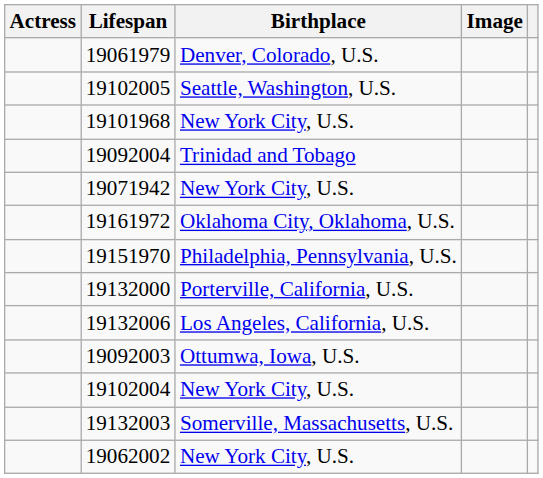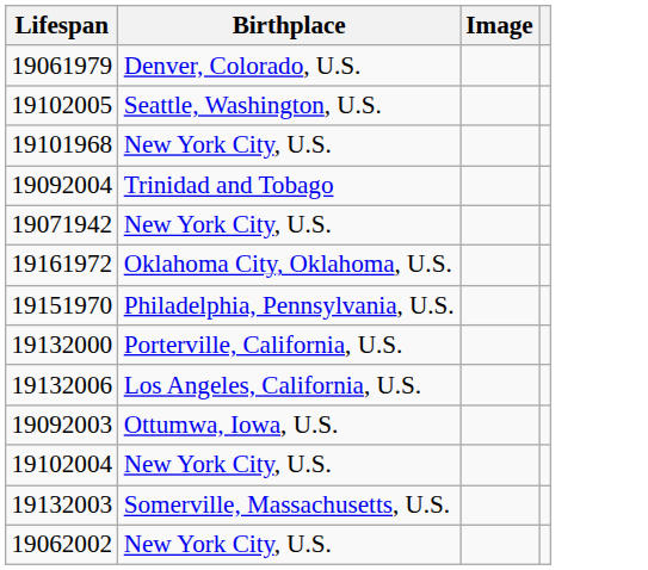 <table class="wikitable sortable" style="width:; height:;">
 <tr>
-<th>Actress</th>
 <th>Lifespan</th>
 <th>Birthplace</th>
 <th class="unsortable">Image</th>
 <th class="unsortable"></th>
 </tr>
 <tr>
-<td></td>
 <td>19061979</td>
 <td><a href='#'>Denver, Colorado</a>, U.S.</td>
 <td></td>
 <td align=center></td>
 </tr>
 <tr>
-<td></td>
 <td>19102005</td>
 <td><a href='#'>Seattle, Washington</a>, U.S.</td>
 <td></td>
 <td align=center></td>
 </tr>
 <tr>
-<td></td>
 <td>19101968</td>
 <td><a href='#'>New York City</a>, U.S.</td>
 <td></td>
 <td align=center></td>
 </tr>
 <tr>
-<td></td>
 <td>19092004</td>
 <td><a href='#'>Trinidad and Tobago</a></td>
 <td></td>
 <td align=center></td>
 </tr>
 <tr>
-<td></td>
 <td>19071942</td>
 <td><a href='#'>New York City</a>, U.S.</td>
 <td></td>
 <td align=center></td>
 </tr>
 <tr>
-<td></td>
 <td>19161972</td>
 <td><a href='#'>Oklahoma City, Oklahoma</a>, U.S.</td>
 <td></td>
 <td align=center></td>
 </tr>
 <tr>
-<td></td>
 <td>19151970</td>
 <td><a href='#'>Philadelphia, Pennsylvania</a>, U.S.</td>
 <td></td>
 <td align=center></td>
 </tr>
 <tr>
-<td></td>
 <td>19132000</td>
 <td><a href='#'>Porterville, California</a>, U.S.</td>
 <td></td>
 <td align=center></td>
 </tr>
 <tr>
-<td> </td>
 <td>19132006</td>
 <td><a href='#'>Los Angeles, California</a>, U.S.</td>
 <td></td>
 <td align=center></td>
 </tr>
 <tr>
-<td></td>
 <td>19092003</td>
 <td><a href='#'>Ottumwa, Iowa</a>, U.S.</td>
 <td></td>
 <td align=center></td>
 </tr>
 <tr>
-<td></td>
 <td>19102004</td>
 <td><a href='#'>New York City</a>, U.S.</td>
 <td></td>
 <td align=center></td>
 </tr>
 <tr>
-<td></td>
 <td>19132003</td>
 <td><a href='#'>Somerville, Massachusetts</a>, U.S.</td>
 <td></td>
 <td align=center></td>
 </tr>
 <tr>
-<td></td>
 <td>19062002</td>
 <td><a href='#'>New York City</a>, U.S.</td>
 <td></td>
 <td align=center></td>
 </tr>
 </table>
